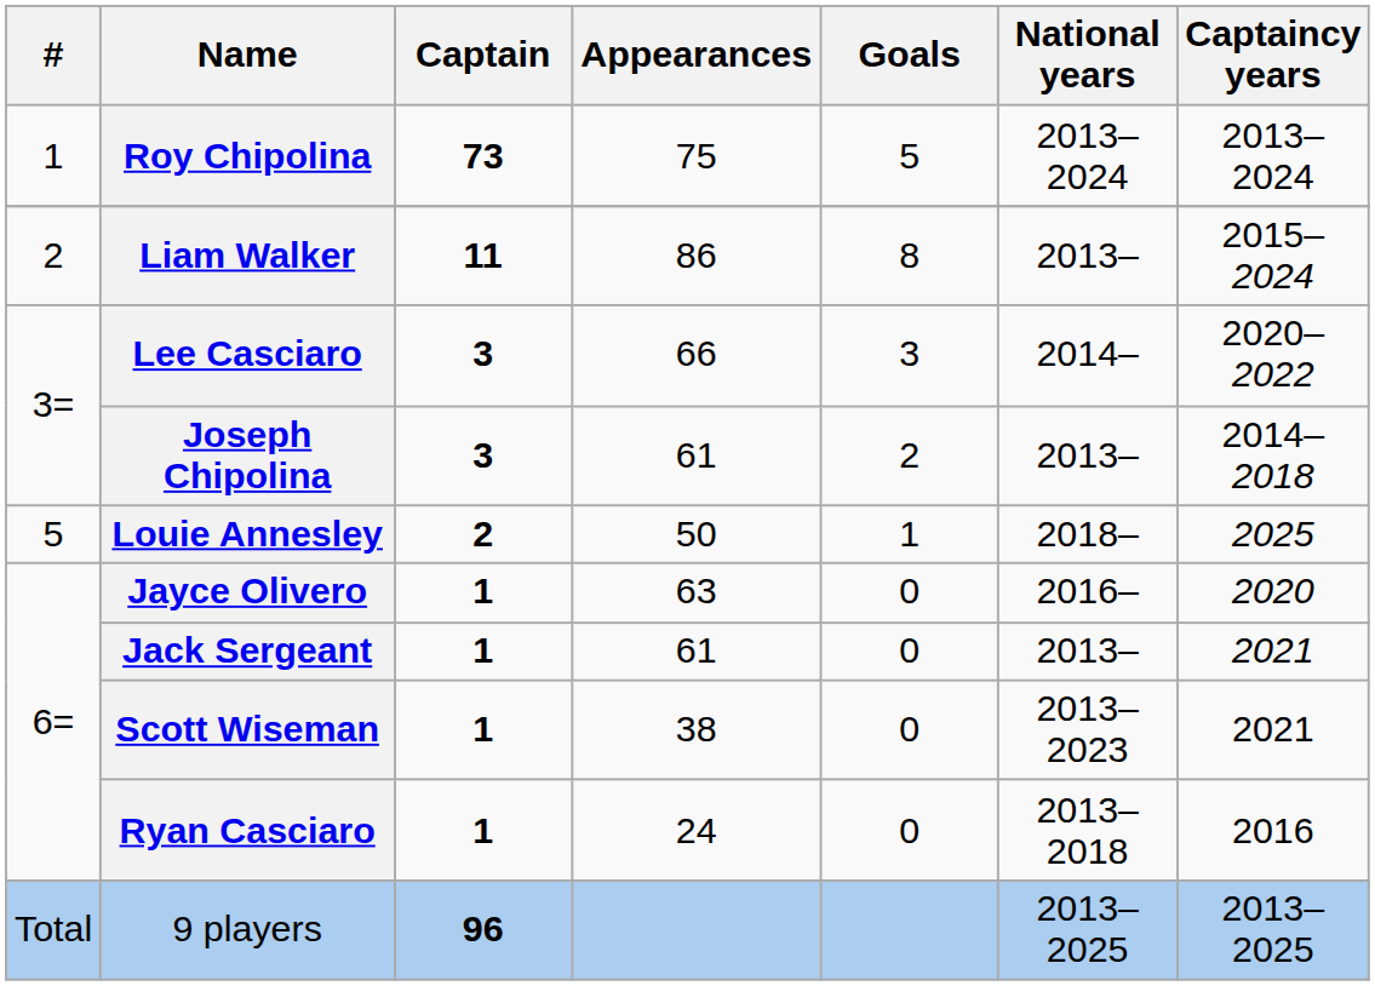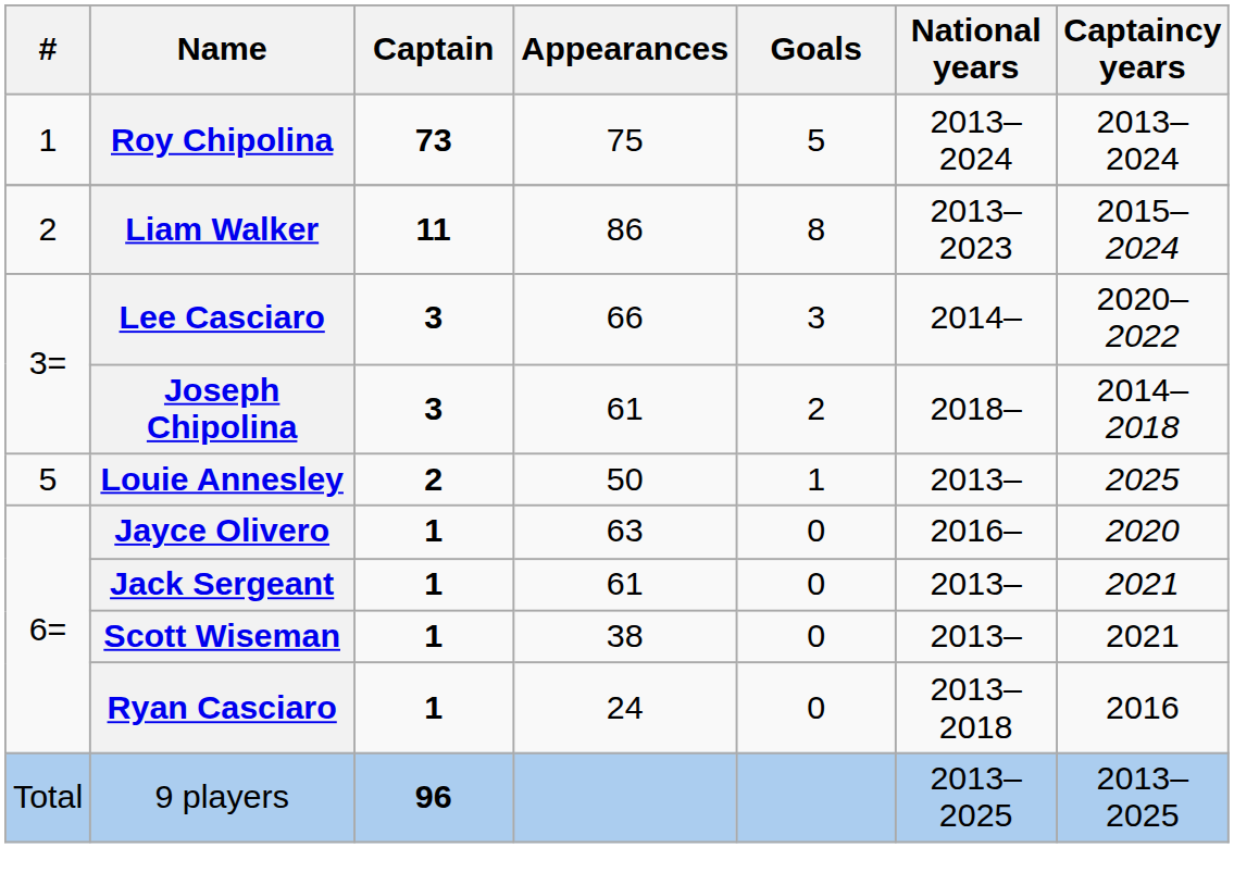 <table class="wikitable sortable plainrowheaders" style=text-align:center;">
 <tr>
 <th width=25px>#</th>
 <th width=120px>Name</th>
 <th width=70px>Captain</th>
 <th width=70px>Appearances</th>
 <th width=70px>Goals</th>
 <th width=70px>National years</th>
 <th width=70px>Captaincy years</th>
 </tr>
 <tr>
 <td>1</td>
 <th scope=row data-sort-value="Chipolina, Roy"><a href='#'>Roy Chipolina</a></th>
 <td><strong>73</strong></td>
 <td>75</td>
 <td>5</td>
 <td>2013–2024</td>
 <td>2013–2024</td>
 </tr>
 <tr>
 </tr>
 <tr>
 <td>2</td>
 <th scope=row data-sort-value="Walker, Liam"><strong><a href='#'>Liam Walker</a></strong></th>
 <td><strong>11</strong></td>
 <td>86</td>
 <td>8</td>
-<td>2013–</td>
+<td>2013–2023</td>
 <td>2015–<em>2024</em></td>
 </tr>
 <tr>
 <td rowspan=2>3=</td>
 <th scope=row data-sort-value="Casciaro, Lee"><strong><a href='#'>Lee Casciaro</a></strong></th>
 <td><strong>3</strong></td>
 <td>66</td>
 <td>3</td>
 <td>2014–</td>
 <td>2020–<em>2022</em></td>
 </tr>
 <tr>
 <th scope=row data-sort-value="Chipolina, Joseph"><strong><a href='#'>Joseph Chipolina</a></strong></th>
 <td><strong>3</strong></td>
 <td>61</td>
 <td>2</td>
-<td>2013–</td>
+<td>2018–</td>
 <td>2014–<em>2018</em></td>
 </tr>
 <tr>
 <td>5</td>
 <th scope=row data-sort-value="Annesley, Louie"><strong><a href='#'>Louie Annesley</a></strong></th>
 <td><strong>2</strong></td>
 <td>50</td>
 <td>1</td>
-<td>2018–</td>
+<td>2013–</td>
 <td><em>2025</em></td>
 </tr>
 <tr>
 <td rowspan=4>6=</td>
 <th scope=row data-sort-value="Olivero, Jayce"><strong><a href='#'>Jayce Olivero</a></strong></th>
 <td><strong>1</strong></td>
 <td>63</td>
 <td>0</td>
 <td>2016–</td>
 <td><em>2020</em></td>
 </tr>
 <tr>
 <th scope=row data-sort-value="Sergeant, Jack"><strong><a href='#'>Jack Sergeant</a></strong></th>
 <td><strong>1</strong></td>
 <td>61</td>
 <td>0</td>
 <td>2013–</td>
 <td><em>2021</em></td>
 </tr>
 <tr>
 <th scope=row data-sort-value="Wiseman, Scott"><a href='#'>Scott Wiseman</a></th>
 <td><strong>1</strong></td>
 <td>38</td>
 <td>0</td>
-<td>2013–2023</td>
+<td>2013–</td>
 <td>2021</td>
 </tr>
 <tr>
 <th scope=row data-sort-value="Casciaro, Ryan"><a href='#'>Ryan Casciaro</a></th>
 <td><strong>1</strong></td>
 <td>24</td>
 <td>0</td>
 <td>2013–2018</td>
 <td>2016</td>
 </tr>
 <tr style="background-color:#abcdef" class="sortbottom">
 <td>Total</td>
 <td>9 players</td>
 <td><strong>96</strong></td>
 <td></td>
 <td></td>
 <td>2013–2025</td>
 <td>2013–2025</td>
 </tr>
 </table>
